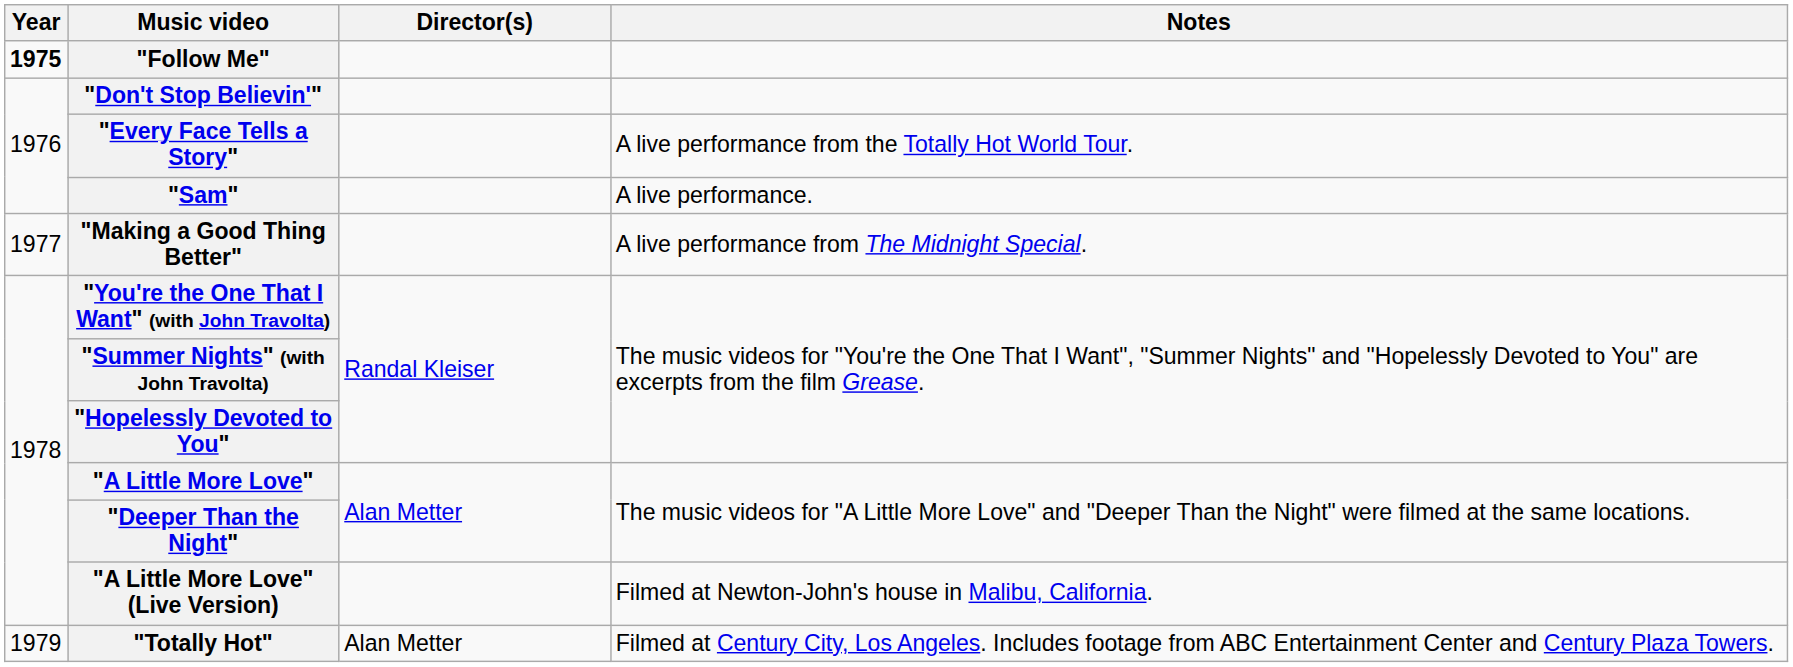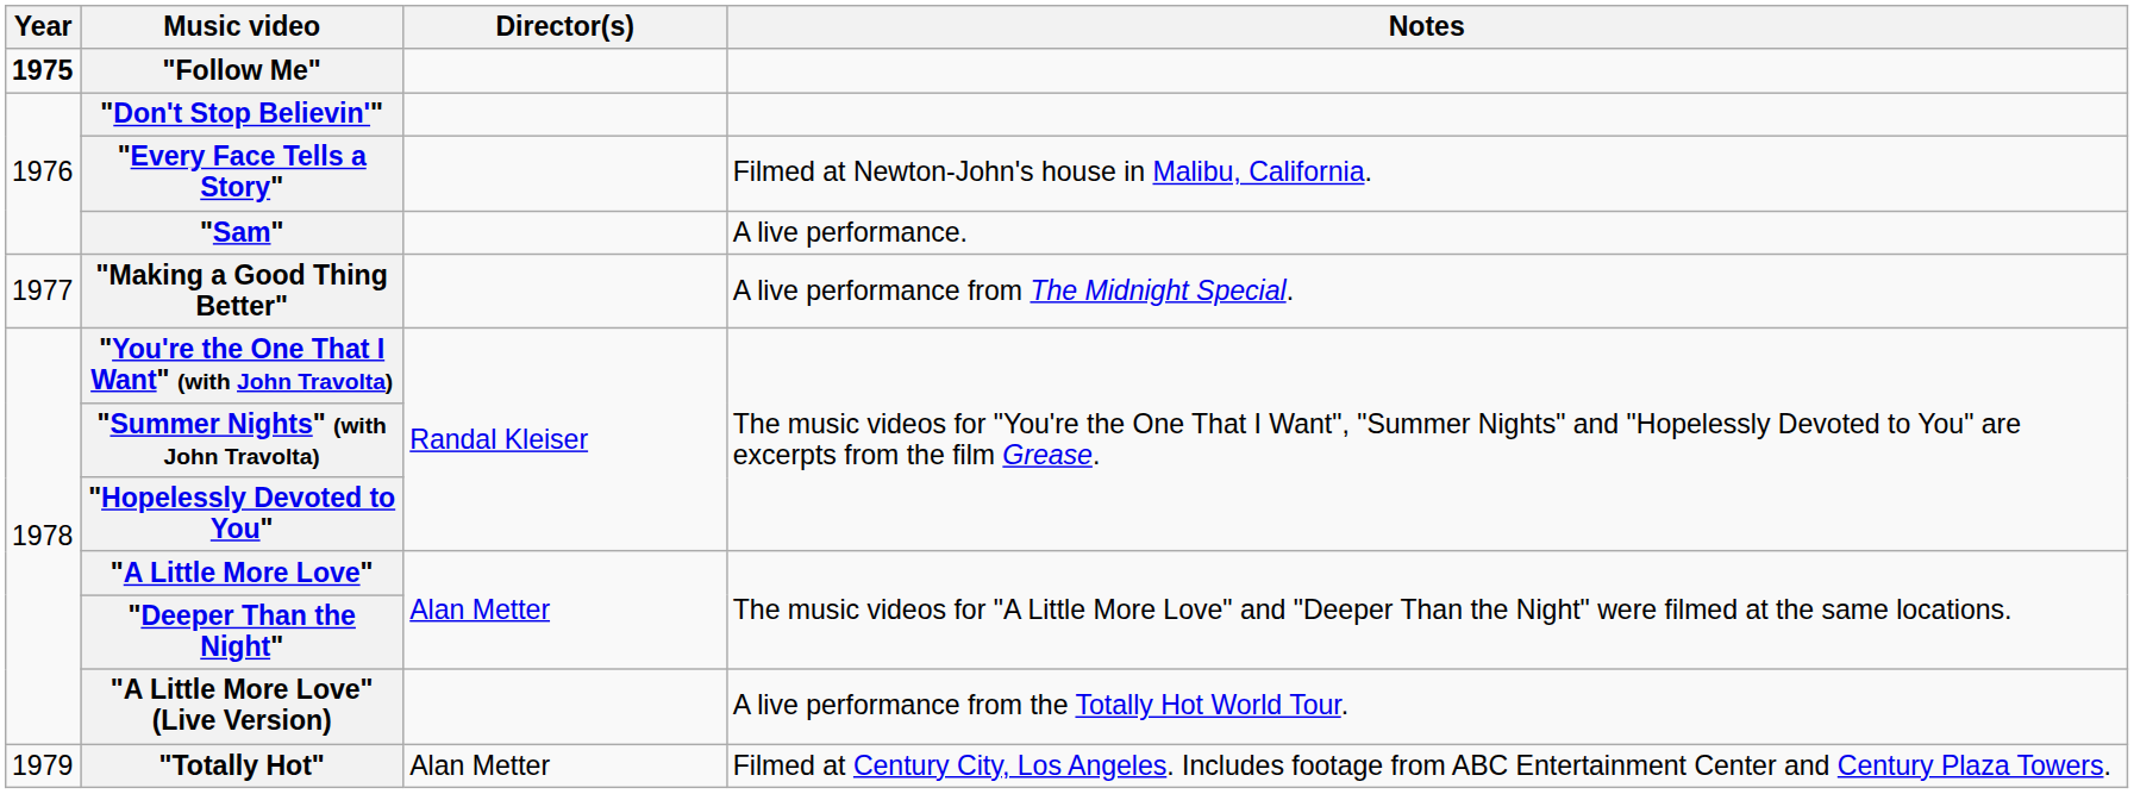 <table class="wikitable plainrowheaders" width=98%>
 <tr>
 <th scope="col" width=3%>Year</th>
 <th scope="col" width=15%>Music video</th>
 <th scope="col" width=15%>Director(s)</th>
 <th scope="col" width=65%>Notes</th>
 </tr>
 <tr>
 <td><strong>1975</strong></td>
 <th scope="row">"Follow Me"</th>
 <td></td>
 <td></td>
 </tr>
 <tr>
 <td rowspan="3">1976</td>
 <th scope="row">"<a href='#'>Don't Stop Believin'</a>"</th>
 <td></td>
 <td></td>
 </tr>
 <tr>
 <th scope="row">"<a href='#'>Every Face Tells a Story</a>"</th>
 <td></td>
-<td>A live performance from the <a href='#'>Totally Hot World Tour</a>.</td>
+<td>Filmed at Newton-John's house in <a href='#'>Malibu, California</a>.</td>
 </tr>
 <tr>
 <th scope="row">"<a href='#'>Sam</a>"</th>
 <td></td>
 <td>A live performance.</td>
 </tr>
 <tr>
 <td>1977</td>
 <th scope="row">"Making a Good Thing Better"</th>
 <td></td>
 <td>A live performance from <em><a href='#'>The Midnight Special</a></em>.</td>
 </tr>
 <tr>
 <td rowspan="6">1978</td>
 <th scope="row">"<a href='#'>You're the One That I Want</a>" <small>(with <a href='#'>John Travolta</a>)</small></th>
 <td rowspan="3"><a href='#'>Randal Kleiser</a></td>
 <td rowspan="3">The music videos for "You're the One That I Want", "Summer Nights" and "Hopelessly Devoted to You" are excerpts from the film <em><a href='#'>Grease</a></em>.</td>
 </tr>
 <tr>
 <th scope="row">"<a href='#'>Summer Nights</a>" <small>(with John Travolta)</small></th>
 </tr>
 <tr>
 <th scope="row">"<a href='#'>Hopelessly Devoted to You</a>"</th>
 </tr>
 <tr>
 <th scope="row">"<a href='#'>A Little More Love</a>"</th>
 <td rowspan="2"><a href='#'>Alan Metter</a></td>
 <td rowspan="2">The music videos for "A Little More Love" and "Deeper Than the Night" were filmed at the same locations.</td>
 </tr>
 <tr>
 <th scope="row">"<a href='#'>Deeper Than the Night</a>"</th>
 </tr>
 <tr>
 <th scope="row">"A Little More Love" (Live Version)</th>
 <td></td>
-<td>Filmed at Newton-John's house in <a href='#'>Malibu, California</a>.</td>
+<td>A live performance from the <a href='#'>Totally Hot World Tour</a>.</td>
 </tr>
 <tr>
 <td>1979</td>
 <th scope="row">"Totally Hot"</th>
 <td>Alan Metter</td>
 <td>Filmed at <a href='#'>Century City, Los Angeles</a>. Includes footage from ABC Entertainment Center and <a href='#'>Century Plaza Towers</a>.</td>
 </tr>
 </table>
